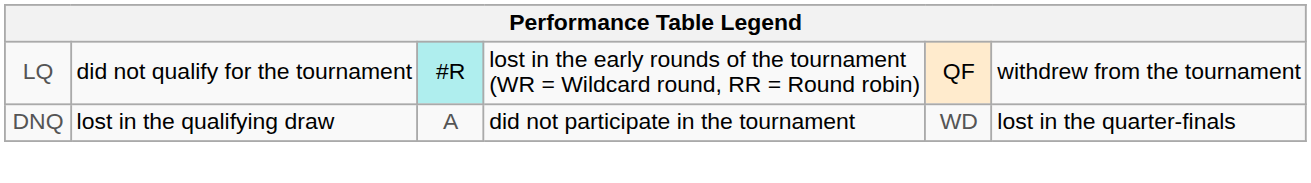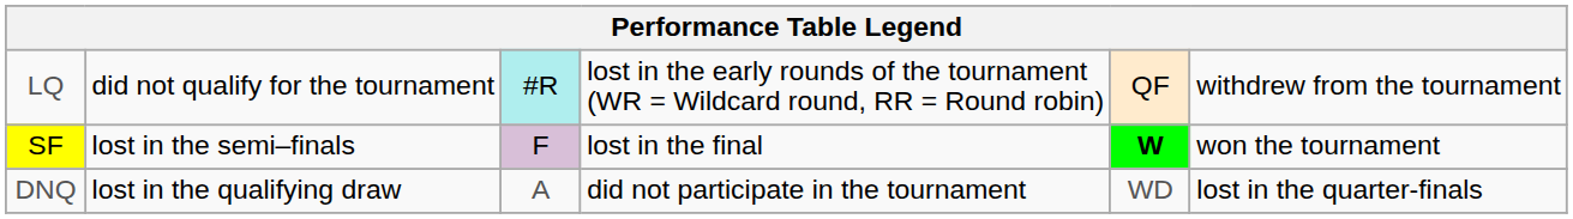 <table class="wikitable" style="font-size:78%;">
 <tr style="background:#efefef;">
 <th colspan="6">Performance Table Legend</th>
 </tr>
 <tr>
 <td style="color:#555; text-align:center; width:30px;">LQ</td>
 <td>did not qualify for the tournament</td>
 <td style="text-align:center; background:#afeeee;">#R</td>
 <td>lost in the early rounds of the tournament<br>(WR = Wildcard round, RR = Round robin)</td>
 <td style="text-align:center; background:#ffebcd;">QF</td>
 <td>withdrew from the tournament</td>
 </tr>
 <tr>
+<td style="text-align:center; background:yellow;">SF</td>
+<td>lost in the semi–finals</td>
+<td style="text-align:center; background:thistle;">F</td>
+<td>lost in the final</td>
+<td style="text-align:center; background:#0f0;"><strong>W</strong></td>
+<td>won the tournament</td>
+</tr>
+<tr>
 <td style="color:#555; text-align:center; width:30px;">DNQ</td>
 <td>lost in the qualifying draw</td>
 <td style="color:#555; text-align:center; width:30px;">A</td>
 <td>did not participate in the tournament</td>
 <td style="color:#555; text-align:center; width:30px;">WD</td>
 <td>lost in the quarter-finals</td>
 </tr>
 </table>
